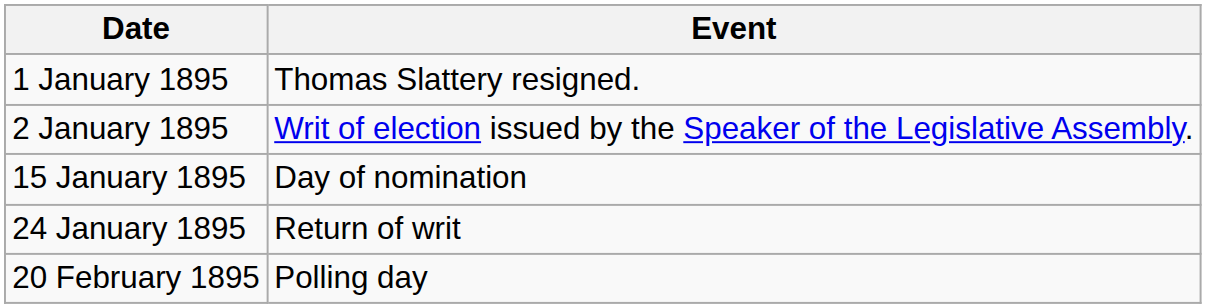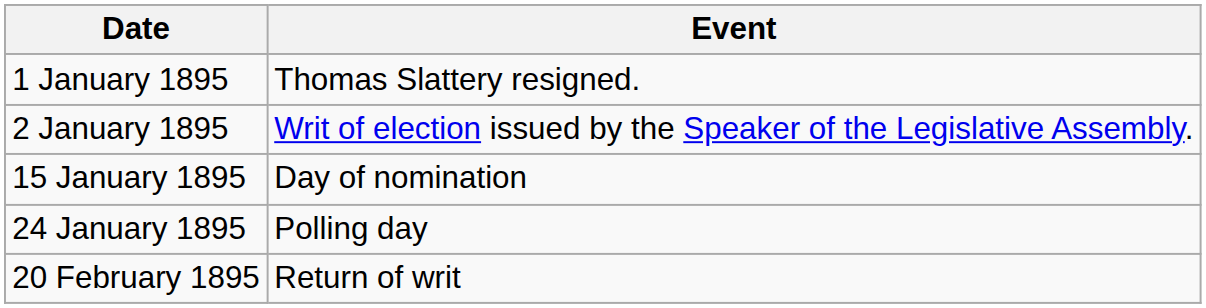 <table class="wikitable">
 <tr>
 <th>Date</th>
 <th>Event</th>
 </tr>
 <tr>
 <td>1 January 1895</td>
 <td>Thomas Slattery resigned.</td>
 </tr>
 <tr>
 <td>2 January 1895</td>
 <td><a href='#'>Writ of election</a> issued by the <a href='#'>Speaker of the Legislative Assembly</a>.</td>
 </tr>
 <tr>
 <td>15 January 1895</td>
 <td>Day of nomination</td>
 </tr>
 <tr>
 <td>24 January 1895</td>
-<td>Return of writ</td>
+<td>Polling day</td>
 </tr>
 <tr>
 <td>20 February 1895</td>
-<td>Polling day</td>
+<td>Return of writ</td>
 </tr>
 </table>
